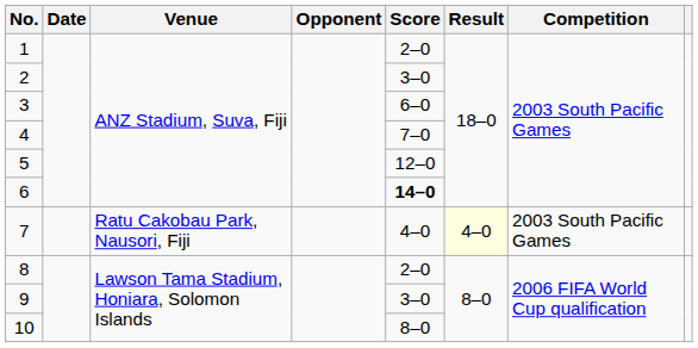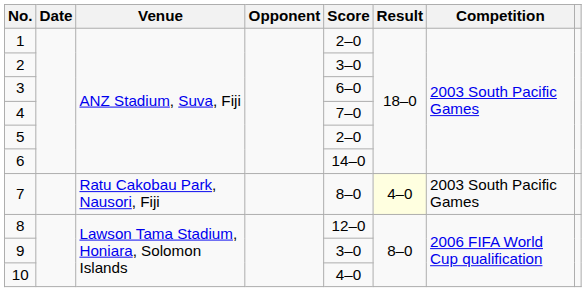 <table class="wikitable sortable">
 <tr>
 <th scope="col">No.</th>
 <th scope="col">Date</th>
 <th scope="col">Venue</th>
 <th scope="col">Opponent</th>
 <th scope="col">Score</th>
 <th scope="col">Result</th>
 <th scope="col">Competition</th>
 <th scope="col" class="unsortable"></th>
 </tr>
 <tr>
 <td style="text-align:center">1</td>
 <td rowspan="6"></td>
 <td rowspan="6"><a href='#'>ANZ Stadium</a>, <a href='#'>Suva</a>, Fiji</td>
 <td rowspan="6"></td>
 <td style="text-align:center">2–0</td>
 <td rowspan="6" style="text-align:center">18–0</td>
 <td rowspan="6"><a href='#'>2003 South Pacific Games</a></td>
 <td rowspan="6"></td>
 </tr>
 <tr>
 <td style="text-align:center">2</td>
 <td style="text-align:center">3–0</td>
 </tr>
 <tr>
 <td style="text-align:center">3</td>
 <td style="text-align:center">6–0</td>
 </tr>
 <tr>
 <td style="text-align:center">4</td>
 <td style="text-align:center">7–0</td>
 </tr>
 <tr>
 <td style="text-align:center">5</td>
-<td style="text-align:center">12–0</td>
+<td style="text-align:center">2–0</td>
 </tr>
 <tr>
 <td style="text-align:center">6</td>
-<td style="text-align:center"><strong>14–0</strong></td>
+<td style="text-align:center">14–0</td>
 </tr>
 <tr>
 <td style="text-align:center">7</td>
 <td></td>
 <td><a href='#'>Ratu Cakobau Park</a>, <a href='#'>Nausori</a>, Fiji</td>
 <td></td>
-<td style="text-align:center">4–0</td>
+<td style="text-align:center">8–0</td>
 <td style="background: lightyellow; text-align:center">4–0</td>
 <td>2003 South Pacific Games</td>
 <td></td>
 </tr>
 <tr>
 <td style="text-align:center">8</td>
 <td rowspan="3"></td>
 <td rowspan="3"><a href='#'>Lawson Tama Stadium</a>, <a href='#'>Honiara</a>, Solomon Islands</td>
 <td rowspan="3"></td>
-<td style="text-align:center">2–0</td>
+<td style="text-align:center">12–0</td>
 <td rowspan="3" style="text-align:center">8–0</td>
 <td rowspan="3"><a href='#'>2006 FIFA World Cup qualification</a></td>
 <td rowspan="3"></td>
 </tr>
 <tr>
 <td style="text-align:center">9</td>
 <td style="text-align:center">3–0</td>
 </tr>
 <tr>
 <td style="text-align:center">10</td>
-<td style="text-align:center">8–0</td>
+<td style="text-align:center">4–0</td>
 </tr>
 </table>
